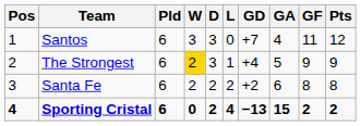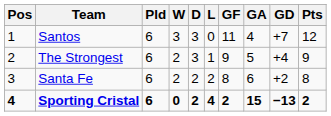 <table class="wikitable">
 <tr>
 <th>Pos</th>
 <th><strong>Team</strong></th>
 <th><strong>Pld</strong></th>
 <th>W</th>
 <th>D</th>
 <th>L</th>
+<th>GF</th>
+<th>GA</th>
 <th>GD</th>
-<th>GA</th>
-<th>GF</th>
 <th>Pts</th>
 </tr>
 <tr>
 <td>1</td>
 <td><a href='#'>Santos</a></td>
 <td>6</td>
 <td>3</td>
 <td>3</td>
 <td>0</td>
+<td>11</td>
+<td>4</td>
 <td>+7</td>
-<td>4</td>
-<td>11</td>
 <td>12</td>
 </tr>
 <tr>
 <td>2</td>
 <td><a href='#'>The Strongest</a></td>
 <td>6</td>
-<td style="background: gold;">2</td>
+<td>2</td>
 <td>3</td>
 <td>1</td>
+<td>9</td>
+<td>5</td>
 <td>+4</td>
-<td>5</td>
-<td>9</td>
 <td>9</td>
 </tr>
 <tr>
 <td>3</td>
 <td><a href='#'>Santa Fe</a></td>
 <td>6</td>
 <td>2</td>
 <td>2</td>
 <td>2</td>
+<td>8</td>
+<td>6</td>
 <td>+2</td>
-<td>6</td>
-<td>8</td>
 <td>8</td>
 </tr>
 <tr>
 <td><strong>4</strong></td>
 <td><strong><a href='#'>Sporting Cristal</a></strong></td>
 <td><strong>6</strong></td>
 <td><strong>0</strong></td>
 <td><strong>2</strong></td>
 <td><strong>4</strong></td>
+<td><strong>2</strong></td>
+<td><strong>15</strong></td>
 <td><strong>−13</strong></td>
-<td><strong>15</strong></td>
-<td><strong>2</strong></td>
 <td><strong>2</strong></td>
 </tr>
 </table>
